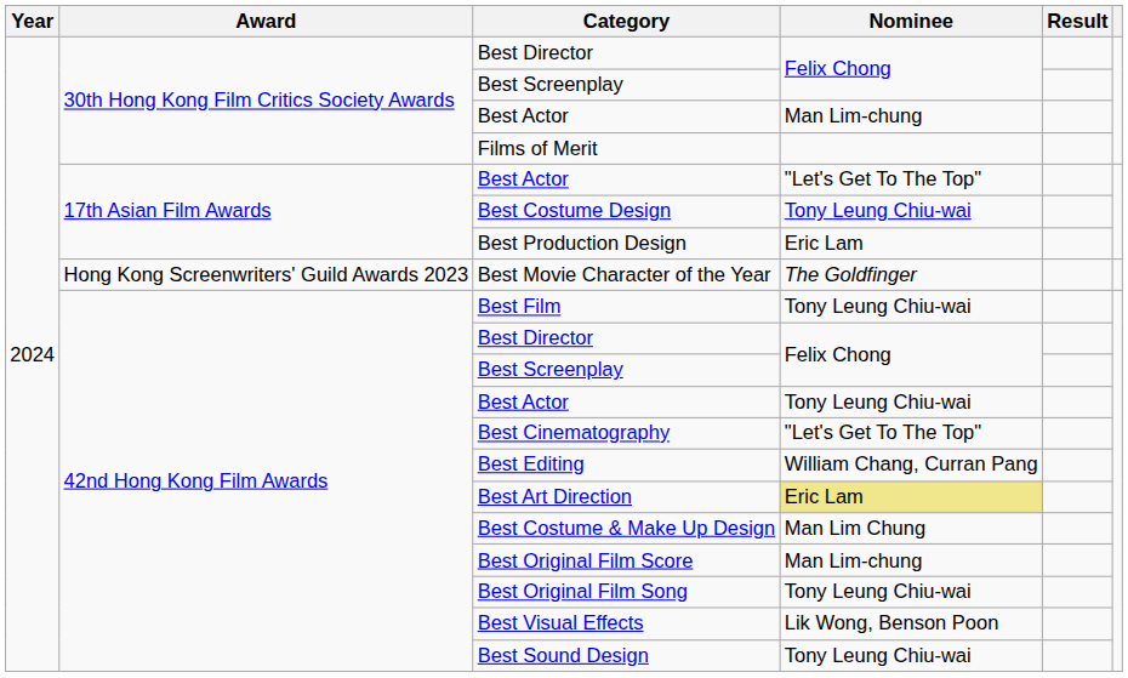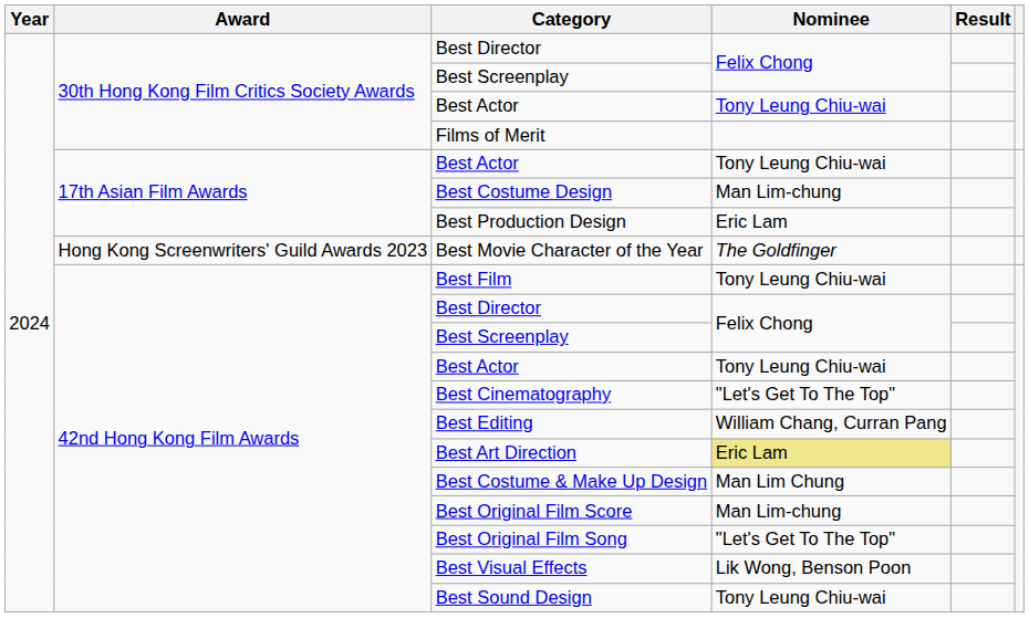 <table class="wikitable sortable plainrowheaders">
 <tr>
 <th>Year</th>
 <th>Award</th>
 <th>Category</th>
 <th>Nominee</th>
 <th>Result</th>
 <th class="unsortable" scope="col"></th>
 </tr>
 <tr>
 <td rowspan="20">2024</td>
 <td rowspan="4"><a href='#'>30th Hong Kong Film Critics Society Awards</a></td>
 <td>Best Director</td>
 <td rowspan="2"><a href='#'>Felix Chong</a></td>
 <td></td>
 <td rowspan="4"></td>
 </tr>
 <tr>
 <td>Best Screenplay</td>
 <td></td>
 </tr>
 <tr>
 <td>Best Actor</td>
-<td>Man Lim-chung</td>
+<td><a href='#'>Tony Leung Chiu-wai</a></td>
 <td></td>
 </tr>
 <tr>
 <td>Films of Merit</td>
 <td></td>
 <td></td>
 </tr>
 <tr>
 <td rowspan="3"><a href='#'>17th Asian Film Awards</a></td>
 <td><a href='#'>Best Actor</a></td>
-<td>"Let's Get To The Top"</td>
+<td>Tony Leung Chiu-wai</td>
 <td></td>
 <td rowspan="3"></td>
 </tr>
 <tr>
 <td><a href='#'>Best Costume Design</a></td>
-<td><a href='#'>Tony Leung Chiu-wai</a></td>
+<td>Man Lim-chung</td>
 <td></td>
 </tr>
 <tr>
 <td>Best Production Design</td>
 <td>Eric Lam</td>
 <td></td>
 </tr>
 <tr>
 <td>Hong Kong Screenwriters' Guild Awards 2023</td>
 <td>Best Movie Character of the Year</td>
 <td><em>The Goldfinger</em></td>
 <td></td>
 <td></td>
 </tr>
 <tr>
 <td rowspan="12"><a href='#'>42nd Hong Kong Film Awards</a></td>
 <td><a href='#'>Best Film</a></td>
 <td>Tony Leung Chiu-wai</td>
 <td></td>
 <td rowspan="12"></td>
 </tr>
 <tr>
 <td><a href='#'>Best Director</a></td>
 <td rowspan="2">Felix Chong</td>
 <td></td>
 </tr>
 <tr>
 <td><a href='#'>Best Screenplay</a></td>
 <td></td>
 </tr>
 <tr>
 <td><a href='#'>Best Actor</a></td>
 <td>Tony Leung Chiu-wai</td>
 <td></td>
 </tr>
 <tr>
 <td><a href='#'>Best Cinematography</a></td>
 <td>"Let's Get To The Top"</td>
 <td></td>
 </tr>
 <tr>
 <td><a href='#'>Best Editing</a></td>
 <td>William Chang, Curran Pang</td>
 <td></td>
 </tr>
 <tr>
 <td><a href='#'>Best Art Direction</a></td>
 <td style="background: khaki;">Eric Lam</td>
 <td></td>
 </tr>
 <tr>
 <td><a href='#'>Best Costume & Make Up Design</a></td>
 <td>Man Lim Chung</td>
 <td></td>
 </tr>
 <tr>
 <td><a href='#'>Best Original Film Score</a></td>
 <td>Man Lim-chung</td>
 <td></td>
 </tr>
 <tr>
 <td><a href='#'>Best Original Film Song</a></td>
-<td>Tony Leung Chiu-wai</td>
+<td>"Let's Get To The Top"</td>
 <td></td>
 </tr>
 <tr>
 <td><a href='#'>Best Visual Effects</a></td>
 <td>Lik Wong, Benson Poon</td>
 <td></td>
 </tr>
 <tr>
 <td><a href='#'>Best Sound Design</a></td>
 <td>Tony Leung Chiu-wai</td>
 <td></td>
 </tr>
 </table>
